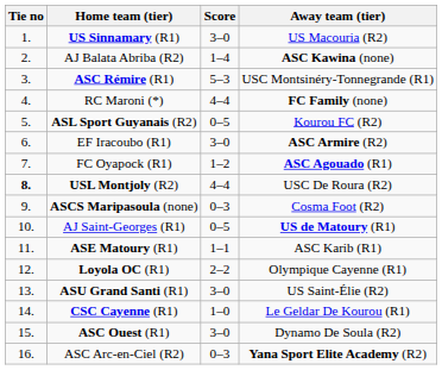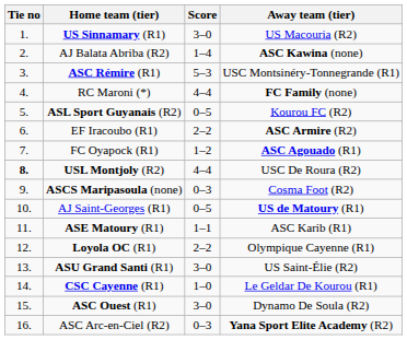 <table class="wikitable" style="text-align: center">
 <tr>
 <th>Tie no</th>
 <th>Home team (tier)</th>
 <th>Score</th>
 <th>Away team (tier)</th>
 </tr>
 <tr>
 <td>1.</td>
 <td> <strong><a href='#'>US Sinnamary</a></strong> (R1)</td>
 <td>3–0</td>
 <td><a href='#'>US Macouria</a> (R2) </td>
 </tr>
 <tr>
 <td>2.</td>
 <td> AJ Balata Abriba (R2)</td>
 <td>1–4</td>
 <td><strong>ASC Kawina</strong> (none) </td>
 </tr>
 <tr>
 <td>3.</td>
 <td> <strong><a href='#'>ASC Rémire</a></strong> (R1)</td>
 <td>5–3</td>
 <td>USC Montsinéry-Tonnegrande (R1) </td>
 </tr>
 <tr>
 <td>4.</td>
 <td> RC Maroni (*)</td>
 <td>4–4 </td>
 <td><strong>FC Family</strong> (none) </td>
 </tr>
 <tr>
 <td>5.</td>
 <td> <strong>ASL Sport Guyanais</strong> (R2)</td>
 <td>0–5</td>
 <td><a href='#'>Kourou FC</a> (R2) </td>
 </tr>
 <tr>
 <td>6.</td>
 <td> EF Iracoubo (R1)</td>
-<td>3–0</td>
+<td>2–2 </td>
 <td><strong>ASC Armire</strong> (R2) </td>
 </tr>
 <tr>
 <td>7.</td>
 <td> FC Oyapock (R1)</td>
 <td>1–2</td>
 <td><strong><a href='#'>ASC Agouado</a></strong> (R1) </td>
 </tr>
 <tr>
 <td><strong>8.</strong></td>
 <td> <strong>USL Montjoly</strong> (R2)</td>
 <td>4–4 </td>
 <td>USC De Roura (R2) </td>
 </tr>
 <tr>
 <td>9.</td>
 <td> <strong>ASCS Maripasoula</strong> (none)</td>
 <td>0–3</td>
 <td><a href='#'>Cosma Foot</a> (R2) </td>
 </tr>
 <tr>
 <td>10.</td>
 <td> <a href='#'>AJ Saint-Georges</a> (R1)</td>
 <td>0–5</td>
 <td><strong><a href='#'>US de Matoury</a></strong> (R1) </td>
 </tr>
 <tr>
 <td>11.</td>
 <td> <strong>ASE Matoury</strong> (R1)</td>
 <td>1–1 </td>
 <td>ASC Karib (R1) </td>
 </tr>
 <tr>
 <td>12.</td>
 <td> <strong>Loyola OC</strong> (R1)</td>
 <td>2–2 </td>
 <td>Olympique Cayenne (R1) </td>
 </tr>
 <tr>
 <td>13.</td>
 <td> <strong>ASU Grand Santi</strong> (R1)</td>
 <td>3–0</td>
 <td>US Saint-Élie (R2) </td>
 </tr>
 <tr>
 <td>14.</td>
 <td> <strong><a href='#'>CSC Cayenne</a></strong> (R1)</td>
 <td>1–0</td>
 <td><a href='#'>Le Geldar De Kourou</a> (R1) </td>
 </tr>
 <tr>
 <td>15.</td>
 <td> <strong>ASC Ouest</strong> (R1)</td>
 <td>3–0</td>
 <td>Dynamo De Soula (R2) </td>
 </tr>
 <tr>
 <td>16.</td>
 <td> ASC Arc-en-Ciel (R2)</td>
 <td>0–3</td>
 <td><strong>Yana Sport Elite Academy</strong> (R2) </td>
 </tr>
 </table>
